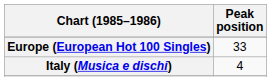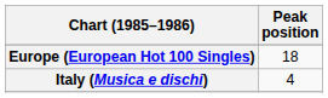 <table class="wikitable sortable plainrowheaders" style="text-align:center">
 <tr>
 <th>Chart (1985–1986)</th>
 <th>Peak<br>position</th>
 </tr>
 <tr>
 </tr>
 <tr>
 <th scope="row">Europe (<a href='#'>European Hot 100 Singles</a>)</th>
-<td>33</td>
+<td>18</td>
 </tr>
 <tr>
 <th scope="row">Italy (<em><a href='#'>Musica e dischi</a></em>)</th>
 <td>4</td>
 </tr>
 <tr>
 </tr>
 <tr>
 </tr>
 <tr>
 </tr>
 <tr>
 </tr>
 </table>
